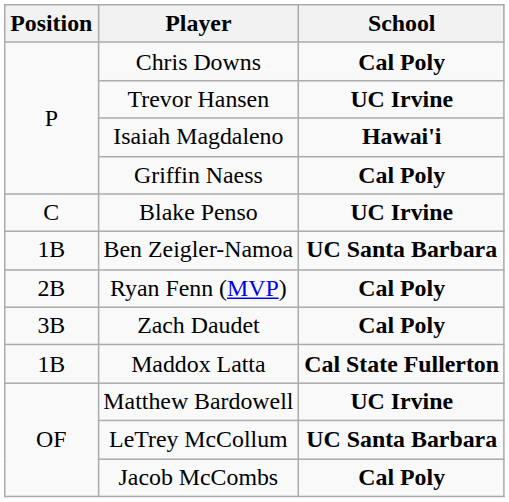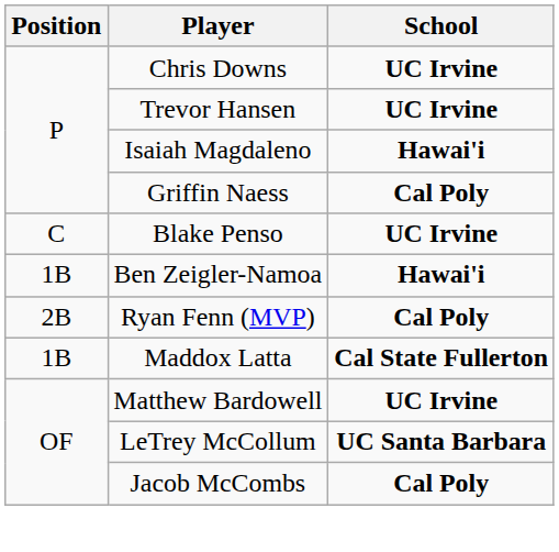 <table class="wikitable" style=text-align:center>
 <tr>
 <th>Position</th>
 <th>Player</th>
 <th>School</th>
 </tr>
 <tr>
 <td rowspan=4>P</td>
 <td>Chris Downs</td>
-<td style=><strong>Cal Poly</strong></td>
+<td style=><strong>UC Irvine</strong></td>
 </tr>
 <tr>
 <td>Trevor Hansen</td>
 <td style=><strong>UC Irvine</strong></td>
 </tr>
 <tr>
 <td>Isaiah Magdaleno</td>
 <td style=><strong>Hawai'i</strong></td>
 </tr>
 <tr>
 <td>Griffin Naess</td>
 <td style=><strong>Cal Poly</strong></td>
 </tr>
 <tr>
 <td>C</td>
 <td>Blake Penso</td>
 <td style=><strong>UC Irvine</strong></td>
 </tr>
 <tr>
 <td>1B</td>
 <td>Ben Zeigler-Namoa</td>
-<td style=><strong>UC Santa Barbara</strong></td>
+<td style=><strong>Hawai'i</strong></td>
 </tr>
 <tr>
 <td>2B</td>
 <td>Ryan Fenn (<a href='#'>MVP</a>)</td>
-<td style=><strong>Cal Poly</strong></td>
-</tr>
-<tr>
-<td>3B</td>
-<td>Zach Daudet</td>
 <td style=><strong>Cal Poly</strong></td>
 </tr>
 <tr>
 <td>1B</td>
 <td>Maddox Latta</td>
 <td style=><strong>Cal State Fullerton</strong></td>
 </tr>
 <tr>
 <td rowspan=3>OF</td>
 <td>Matthew Bardowell</td>
 <td style=><strong>UC Irvine</strong></td>
 </tr>
 <tr>
 <td>LeTrey McCollum</td>
 <td style=><strong>UC Santa Barbara</strong></td>
 </tr>
 <tr>
 <td>Jacob McCombs</td>
 <td style=><strong>Cal Poly</strong></td>
 </tr>
 </table>
